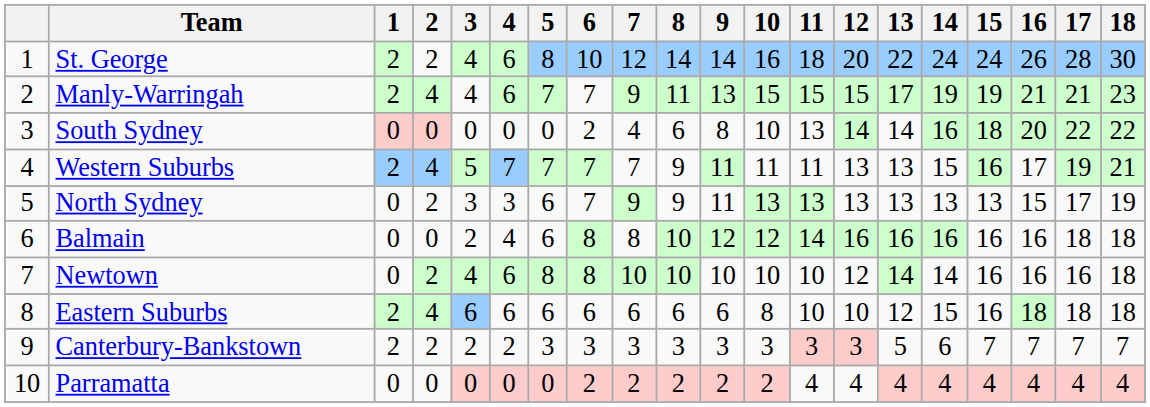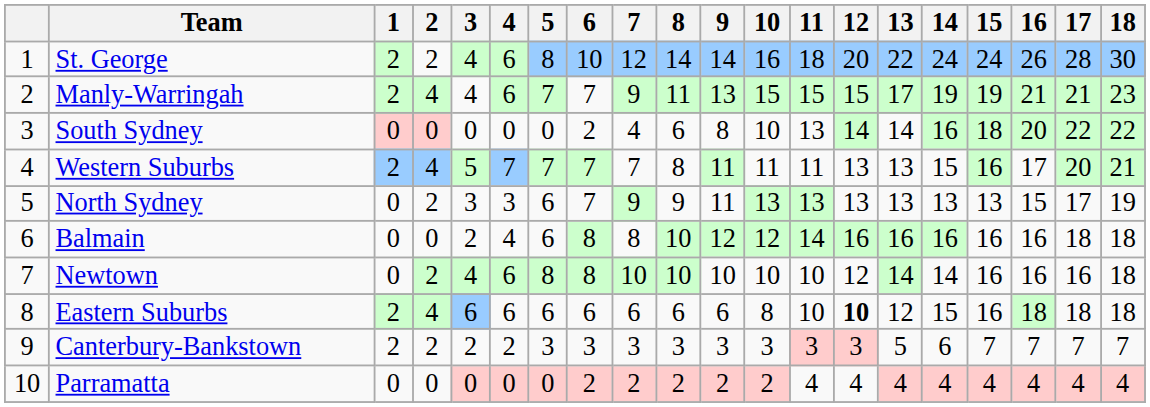 <table class="wikitable" style="text-align:center; line-height: 90%; font-size:90%;" width=100%>
 <tr>
 <th width=20 abbr="Position"></th>
 <th width=250>Team</th>
 <th width=20 abbr="Round 1">1</th>
 <th width=20 abbr="Round 2">2</th>
 <th width=20 abbr="Round 3">3</th>
 <th width=20 abbr="Round 4">4</th>
 <th width=20 abbr="Round 5">5</th>
 <th width=20 abbr="Round 6">6</th>
 <th width=20 abbr="Round 7">7</th>
 <th width=20 abbr="Round 8">8</th>
 <th width=20 abbr="Round 9">9</th>
 <th width=20 abbr="Round 10">10</th>
 <th width=20 abbr="Round 11">11</th>
 <th width=20 abbr="Round 12">12</th>
 <th width=20 abbr="Round 13">13</th>
 <th width=20 abbr="Round 14">14</th>
 <th width=20 abbr="Round 15">15</th>
 <th width=20 abbr="Round 16">16</th>
 <th width=20 abbr="Round 17">17</th>
 <th width=20 abbr="Round 18">18</th>
 </tr>
 <tr>
 <td>1</td>
 <td style="text-align:left;"> <a href='#'>St. George</a></td>
 <td style="background: #ccffcc;">2</td>
 <td>2</td>
 <td style="background: #ccffcc;">4</td>
 <td style="background: #ccffcc;">6</td>
 <td style="background: #99ccff;">8</td>
 <td style="background: #99ccff;">10</td>
 <td style="background: #99ccff;">12</td>
 <td style="background: #99ccff;">14</td>
 <td style="background: #99ccff;">14</td>
 <td style="background: #99ccff;">16</td>
 <td style="background: #99ccff;">18</td>
 <td style="background: #99ccff;">20</td>
 <td style="background: #99ccff;">22</td>
 <td style="background: #99ccff;">24</td>
 <td style="background: #99ccff;">24</td>
 <td style="background: #99ccff;">26</td>
 <td style="background: #99ccff;">28</td>
 <td style="background: #99ccff;">30</td>
 </tr>
 <tr>
 <td>2</td>
 <td style="text-align:left;"> <a href='#'>Manly-Warringah</a></td>
 <td style="background: #ccffcc;">2</td>
 <td style="background: #ccffcc;">4</td>
 <td>4</td>
 <td style="background: #ccffcc;">6</td>
 <td style="background: #ccffcc;">7</td>
 <td>7</td>
 <td style="background: #ccffcc;">9</td>
 <td style="background: #ccffcc;">11</td>
 <td style="background: #ccffcc;">13</td>
 <td style="background: #ccffcc;">15</td>
 <td style="background: #ccffcc;">15</td>
 <td style="background: #ccffcc;">15</td>
 <td style="background: #ccffcc;">17</td>
 <td style="background: #ccffcc;">19</td>
 <td style="background: #ccffcc;">19</td>
 <td style="background: #ccffcc;">21</td>
 <td style="background: #ccffcc;">21</td>
 <td style="background: #ccffcc;">23</td>
 </tr>
 <tr>
 <td>3</td>
 <td style="text-align:left;"> <a href='#'>South Sydney</a></td>
 <td style="background: #ffcccc;">0</td>
 <td style="background: #ffcccc;">0</td>
 <td>0</td>
 <td>0</td>
 <td>0</td>
 <td>2</td>
 <td>4</td>
 <td>6</td>
 <td>8</td>
 <td>10</td>
 <td>13</td>
 <td style="background: #ccffcc;">14</td>
 <td>14</td>
 <td style="background: #ccffcc;">16</td>
 <td style="background: #ccffcc;">18</td>
 <td style="background: #ccffcc;">20</td>
 <td style="background: #ccffcc;">22</td>
 <td style="background: #ccffcc;">22</td>
 </tr>
 <tr>
 <td>4</td>
 <td style="text-align:left;"> <a href='#'>Western Suburbs</a></td>
 <td style="background: #99ccff;">2</td>
 <td style="background: #99ccff;">4</td>
 <td style="background: #ccffcc;">5</td>
 <td style="background: #99ccff;">7</td>
 <td style="background: #ccffcc;">7</td>
 <td style="background: #ccffcc;">7</td>
 <td>7</td>
-<td>9</td>
+<td>8</td>
 <td style="background: #ccffcc;">11</td>
 <td>11</td>
 <td>11</td>
 <td>13</td>
 <td>13</td>
 <td>15</td>
 <td style="background: #ccffcc;">16</td>
 <td>17</td>
-<td style="background: #ccffcc;">19</td>
+<td style="background: #ccffcc;">20</td>
 <td style="background: #ccffcc;">21</td>
 </tr>
 <tr>
 <td>5</td>
 <td style="text-align:left;"> <a href='#'>North Sydney</a></td>
 <td>0</td>
 <td>2</td>
 <td>3</td>
 <td>3</td>
 <td>6</td>
 <td>7</td>
 <td style="background: #ccffcc;">9</td>
 <td>9</td>
 <td>11</td>
 <td style="background: #ccffcc;">13</td>
 <td style="background: #ccffcc;">13</td>
 <td>13</td>
 <td>13</td>
 <td>13</td>
 <td>13</td>
 <td>15</td>
 <td>17</td>
 <td>19</td>
 </tr>
 <tr>
 <td>6</td>
 <td style="text-align:left;"> <a href='#'>Balmain</a></td>
 <td>0</td>
 <td>0</td>
 <td>2</td>
 <td>4</td>
 <td>6</td>
 <td style="background: #ccffcc;">8</td>
 <td>8</td>
 <td style="background: #ccffcc;">10</td>
 <td style="background: #ccffcc;">12</td>
 <td style="background: #ccffcc;">12</td>
 <td style="background: #ccffcc;">14</td>
 <td style="background: #ccffcc;">16</td>
 <td style="background: #ccffcc;">16</td>
 <td style="background: #ccffcc;">16</td>
 <td>16</td>
 <td>16</td>
 <td>18</td>
 <td>18</td>
 </tr>
 <tr>
 <td>7</td>
 <td style="text-align:left;"> <a href='#'>Newtown</a></td>
 <td>0</td>
 <td style="background: #ccffcc;">2</td>
 <td style="background: #ccffcc;">4</td>
 <td style="background: #ccffcc;">6</td>
 <td style="background: #ccffcc;">8</td>
 <td style="background: #ccffcc;">8</td>
 <td style="background: #ccffcc;">10</td>
 <td style="background: #ccffcc;">10</td>
 <td>10</td>
 <td>10</td>
 <td>10</td>
 <td>12</td>
 <td style="background: #ccffcc;">14</td>
 <td>14</td>
 <td>16</td>
 <td>16</td>
 <td>16</td>
 <td>18</td>
 </tr>
 <tr>
 <td>8</td>
 <td style="text-align:left;"> <a href='#'>Eastern Suburbs</a></td>
 <td style="background: #ccffcc;">2</td>
 <td style="background: #ccffcc;">4</td>
 <td style="background: #99ccff;">6</td>
 <td>6</td>
 <td>6</td>
 <td>6</td>
 <td>6</td>
 <td>6</td>
 <td>6</td>
 <td>8</td>
 <td>10</td>
-<td>10</td>
+<td><strong>10</strong></td>
 <td>12</td>
 <td>15</td>
 <td>16</td>
 <td style="background: #ccffcc;">18</td>
 <td>18</td>
 <td>18</td>
 </tr>
 <tr>
 <td>9</td>
 <td style="text-align:left;"> <a href='#'>Canterbury-Bankstown</a></td>
 <td>2</td>
 <td>2</td>
 <td>2</td>
 <td>2</td>
 <td>3</td>
 <td>3</td>
 <td>3</td>
 <td>3</td>
 <td>3</td>
 <td>3</td>
 <td style="background: #ffcccc;">3</td>
 <td style="background: #ffcccc;">3</td>
 <td>5</td>
 <td>6</td>
 <td>7</td>
 <td>7</td>
 <td>7</td>
 <td>7</td>
 </tr>
 <tr>
 <td>10</td>
 <td style="text-align:left;"> <a href='#'>Parramatta</a></td>
 <td>0</td>
 <td>0</td>
 <td style="background: #ffcccc;">0</td>
 <td style="background: #ffcccc;">0</td>
 <td style="background: #ffcccc;">0</td>
 <td style="background: #ffcccc;">2</td>
 <td style="background: #ffcccc;">2</td>
 <td style="background: #ffcccc;">2</td>
 <td style="background: #ffcccc;">2</td>
 <td style="background: #ffcccc;">2</td>
 <td>4</td>
 <td>4</td>
 <td style="background: #ffcccc;">4</td>
 <td style="background: #ffcccc;">4</td>
 <td style="background: #ffcccc;">4</td>
 <td style="background: #ffcccc;">4</td>
 <td style="background: #ffcccc;">4</td>
 <td style="background: #ffcccc;">4</td>
 </tr>
 </table>
